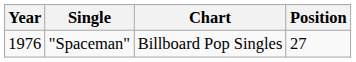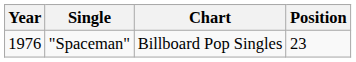 <table class="wikitable">
 <tr>
 <th align="left">Year</th>
 <th align="left">Single</th>
 <th align="left">Chart</th>
 <th align="left">Position</th>
 </tr>
 <tr>
 <td align="left">1976</td>
 <td align="left">"Spaceman"</td>
 <td align="left">Billboard Pop Singles</td>
-<td align="left">27</td>
+<td align="left">23</td>
 </tr>
 </table>
